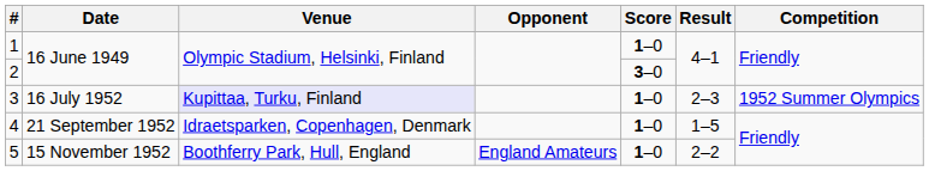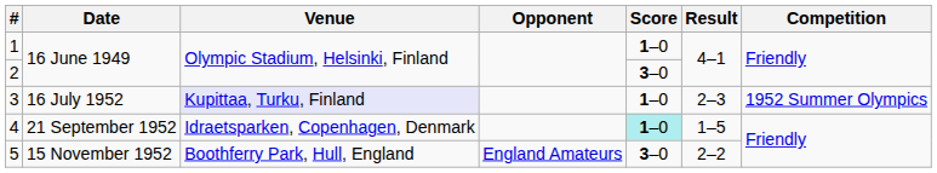 <table class="wikitable">
 <tr>
 <th>#</th>
 <th>Date</th>
 <th>Venue</th>
 <th>Opponent</th>
 <th>Score</th>
 <th>Result</th>
 <th>Competition</th>
 </tr>
 <tr>
 <td>1</td>
 <td rowspan="2">16 June 1949</td>
 <td rowspan="2"><a href='#'>Olympic Stadium</a>, <a href='#'>Helsinki</a>, Finland</td>
 <td rowspan="2"></td>
 <td style="text-align:center;"><strong>1</strong>–0</td>
 <td rowspan="2" style="text-align:center;">4–1</td>
 <td rowspan="2"><a href='#'>Friendly</a></td>
 </tr>
 <tr>
 <td>2</td>
 <td style="text-align:center;"><strong>3</strong>–0</td>
 </tr>
 <tr>
 <td>3</td>
 <td>16 July 1952</td>
 <td style="background: lavender;"><a href='#'>Kupittaa</a>, <a href='#'>Turku</a>, Finland</td>
 <td></td>
 <td style="text-align:center;"><strong>1</strong>–0</td>
 <td style="text-align:center;">2–3</td>
 <td><a href='#'>1952 Summer Olympics</a></td>
 </tr>
 <tr>
 <td>4</td>
 <td>21 September 1952</td>
 <td><a href='#'>Idraetsparken</a>, <a href='#'>Copenhagen</a>, Denmark</td>
 <td></td>
-<td style="text-align:center;"><strong>1</strong>–0</td>
+<td style="background: paleturquoise; text-align:center;"><strong>1</strong>–0</td>
 <td style="text-align:center;">1–5</td>
 <td rowspan="2"><a href='#'>Friendly</a></td>
 </tr>
 <tr>
 <td>5</td>
 <td>15 November 1952</td>
 <td><a href='#'>Boothferry Park</a>, <a href='#'>Hull</a>, England</td>
 <td> <a href='#'>England Amateurs</a></td>
-<td style="text-align:center;"><strong>1</strong>–0</td>
+<td style="text-align:center;"><strong>3</strong>–0</td>
 <td style="text-align:center;">2–2</td>
 </tr>
 </table>
